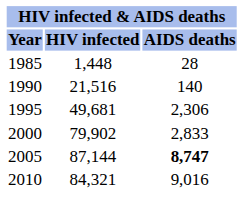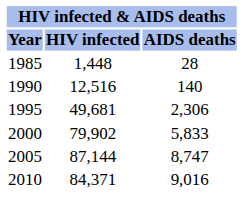 <table class="toccolours" style="clear:right; float:right; background:#ffffff; margin: 0 0 0.5em 1em; width:220">
 <tr>
 <th style="background:#A8BDEC" align="center" colspan=3>HIV infected & AIDS deaths</th>
 </tr>
 <tr>
 <td style="text-align:center;background:#A8BDEC"><strong>Year</strong></td>
 <td style="text-align:center;background:#A8BDEC"><strong>HIV infected</strong></td>
 <td style="text-align:center;background:#A8BDEC"><strong>AIDS deaths</strong></td>
 </tr>
 <tr>
 <td style="text-align:center;">1985</td>
 <td style="text-align:center;">1,448</td>
 <td style="text-align:center;">28</td>
 </tr>
 <tr>
 <td style="text-align:center;">1990</td>
-<td style="text-align:center;">21,516</td>
+<td style="text-align:center;">12,516</td>
 <td style="text-align:center;">140</td>
 </tr>
 <tr>
 <td style="text-align:center;">1995</td>
 <td style="text-align:center;">49,681</td>
 <td style="text-align:center;">2,306</td>
 </tr>
 <tr>
 <td style="text-align:center;">2000</td>
 <td style="text-align:center;">79,902</td>
-<td style="text-align:center;">2,833</td>
+<td style="text-align:center;">5,833</td>
 </tr>
 <tr>
 <td style="text-align:center;">2005</td>
 <td style="text-align:center;">87,144</td>
-<td style="text-align:center;"><strong>8,747</strong></td>
+<td style="text-align:center;">8,747</td>
 </tr>
 <tr>
 <td style="text-align:center;">2010</td>
-<td style="text-align:center;">84,321</td>
+<td style="text-align:center;">84,371</td>
 <td style="text-align:center;">9,016</td>
 </tr>
 </table>
